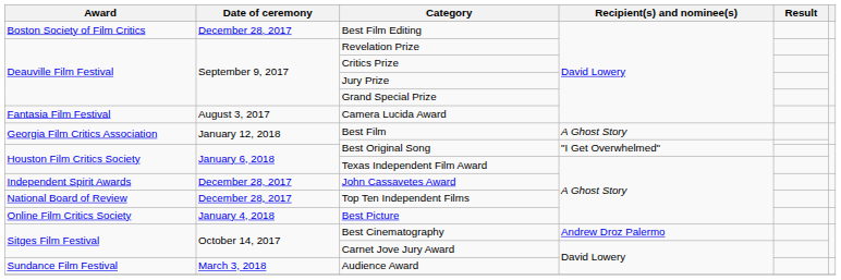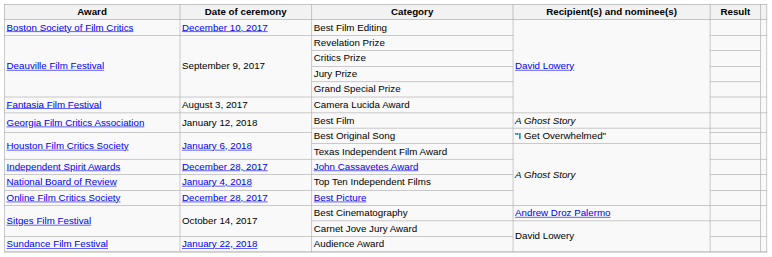 <table class="wikitable plainrowheaders sortable" style="width:99%;">
 <tr style="background:#ccc; text-align:center;">
 <th scope="col" style="width:23%;">Award</th>
 <th scope="col">Date of ceremony</th>
 <th scope="col">Category</th>
 <th scope="col">Recipient(s) and nominee(s)</th>
 <th scope="col">Result</th>
 <th scope="col" class="unsortable"></th>
 </tr>
 <tr>
 <td><a href='#'>Boston Society of Film Critics</a></td>
-<td><a href='#'>December 28, 2017</a></td>
+<td><a href='#'>December 10, 2017</a></td>
 <td>Best Film Editing</td>
 <td rowspan="6"><a href='#'>David Lowery</a></td>
 <td></td>
 <td style="text-align:center;"></td>
 </tr>
 <tr>
 <td rowspan="4"><a href='#'>Deauville Film Festival</a></td>
 <td rowspan="4">September 9, 2017</td>
 <td>Revelation Prize</td>
 <td></td>
 <td rowspan="4" style="text-align:center;"></td>
 </tr>
 <tr>
 <td>Critics Prize</td>
 <td></td>
 </tr>
 <tr>
 <td>Jury Prize</td>
 <td></td>
 </tr>
 <tr>
 <td>Grand Special Prize</td>
 <td></td>
 </tr>
 <tr>
 <td><a href='#'>Fantasia Film Festival</a></td>
 <td>August 3, 2017</td>
 <td>Camera Lucida Award</td>
 <td></td>
 <td style="text-align:center;"></td>
 </tr>
 <tr>
 <td rowspan="2"><a href='#'>Georgia Film Critics Association</a></td>
 <td rowspan="2">January 12, 2018</td>
 <td>Best Film</td>
 <td><em>A Ghost Story</em></td>
 <td></td>
 <td rowspan="2" style="text-align:center;"></td>
 </tr>
 <tr>
 <td rowspan="2">Best Original Song</td>
 <td rowspan="2">"I Get Overwhelmed"</td>
 <td></td>
 </tr>
 <tr>
 <td rowspan="2"><a href='#'>Houston Film Critics Society</a></td>
 <td rowspan="2"><a href='#'>January 6, 2018</a></td>
 <td></td>
 <td rowspan="2" style="text-align:center;"></td>
 </tr>
 <tr>
 <td>Texas Independent Film Award</td>
 <td rowspan="4"><em>A Ghost Story</em></td>
 <td></td>
 </tr>
 <tr>
 <td><a href='#'>Independent Spirit Awards</a></td>
 <td><a href='#'>December 28, 2017</a></td>
 <td><a href='#'>John Cassavetes Award</a></td>
 <td></td>
 <td style="text-align:center;"></td>
 </tr>
 <tr>
 <td><a href='#'>National Board of Review</a></td>
-<td><a href='#'>December 28, 2017</a></td>
+<td><a href='#'>January 4, 2018</a></td>
 <td>Top Ten Independent Films</td>
 <td></td>
 <td style="text-align:center;"><br></td>
 </tr>
 <tr>
 <td><a href='#'>Online Film Critics Society</a></td>
-<td><a href='#'>January 4, 2018</a></td>
+<td><a href='#'>December 28, 2017</a></td>
 <td><a href='#'>Best Picture</a></td>
 <td></td>
 <td style="text-align:center;"><br></td>
 </tr>
 <tr>
 <td rowspan="2"><a href='#'>Sitges Film Festival</a></td>
 <td rowspan="2">October 14, 2017</td>
 <td>Best Cinematography</td>
 <td><a href='#'>Andrew Droz Palermo</a></td>
 <td></td>
 <td rowspan="2" style="text-align:center;"></td>
 </tr>
 <tr>
 <td>Carnet Jove Jury Award</td>
 <td rowspan="2">David Lowery</td>
 <td></td>
 </tr>
 <tr>
 <td><a href='#'>Sundance Film Festival</a></td>
-<td><a href='#'>March 3, 2018</a></td>
+<td><a href='#'>January 22, 2018</a></td>
 <td>Audience Award</td>
 <td></td>
 <td style="text-align:center;"></td>
 </tr>
 <tr>
 </tr>
 </table>
